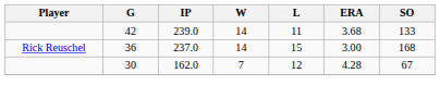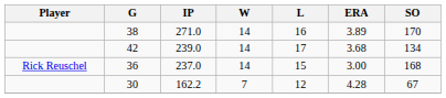 <table class="wikitable sortable">
 <tr>
 <th bgcolor="#DDDDFF" width="16%">Player</th>
 <th bgcolor="#DDDDFF" width="9%">G</th>
 <th bgcolor="#DDDDFF" width="9%">IP</th>
 <th bgcolor="#DDDDFF" width="9%">W</th>
 <th bgcolor="#DDDDFF" width="9%">L</th>
 <th bgcolor="#DDDDFF" width="9%">ERA</th>
 <th bgcolor="#DDDDFF" width="9%">SO</th>
 </tr>
 <tr align="center">
 <td></td>
+<td>38</td>
+<td>271.0</td>
+<td>14</td>
+<td>16</td>
+<td>3.89</td>
+<td>170</td>
+</tr>
+<tr align="center">
+<td></td>
 <td>42</td>
 <td>239.0</td>
 <td>14</td>
-<td>11</td>
+<td>17</td>
 <td>3.68</td>
-<td>133</td>
+<td>134</td>
 </tr>
 <tr align="center">
 <td><a href='#'>Rick Reuschel</a></td>
 <td>36</td>
 <td>237.0</td>
 <td>14</td>
 <td>15</td>
 <td>3.00</td>
 <td>168</td>
 </tr>
 <tr align=center>
 <td></td>
 <td>30</td>
-<td>162.0</td>
+<td>162.2</td>
 <td>7</td>
 <td>12</td>
 <td>4.28</td>
 <td>67</td>
 </tr>
 <tr align="center">
 </tr>
 </table>
